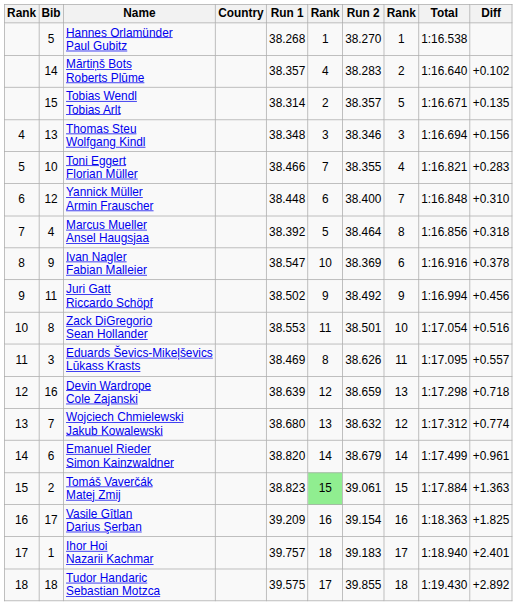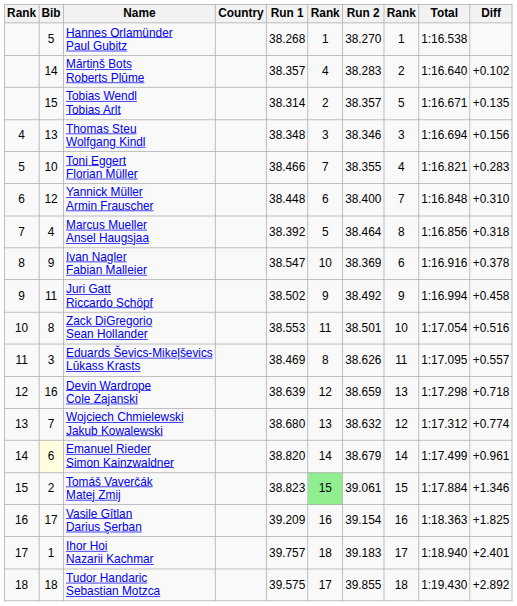 <table class="wikitable sortable" style="text-align:center">
 <tr>
 <th>Rank</th>
 <th>Bib</th>
 <th>Name</th>
 <th>Country</th>
 <th>Run 1</th>
 <th>Rank</th>
 <th>Run 2</th>
 <th>Rank</th>
 <th>Total</th>
 <th>Diff</th>
 </tr>
 <tr>
 <td></td>
 <td>5</td>
 <td align=left><a href='#'>Hannes Orlamünder</a><br><a href='#'>Paul Gubitz</a></td>
 <td align=left></td>
 <td>38.268</td>
 <td>1</td>
 <td>38.270</td>
 <td>1</td>
 <td>1:16.538</td>
 <td></td>
 </tr>
 <tr>
 <td></td>
 <td>14</td>
 <td align=left><a href='#'>Mārtiņš Bots</a><br><a href='#'>Roberts Plūme</a></td>
 <td align=left></td>
 <td>38.357</td>
 <td>4</td>
 <td>38.283</td>
 <td>2</td>
 <td>1:16.640</td>
 <td>+0.102</td>
 </tr>
 <tr>
 <td></td>
 <td>15</td>
 <td align=left><a href='#'>Tobias Wendl</a><br><a href='#'>Tobias Arlt</a></td>
 <td align=left></td>
 <td>38.314</td>
 <td>2</td>
 <td>38.357</td>
 <td>5</td>
 <td>1:16.671</td>
 <td>+0.135</td>
 </tr>
 <tr>
 <td>4</td>
 <td>13</td>
 <td align=left><a href='#'>Thomas Steu</a><br><a href='#'>Wolfgang Kindl</a></td>
 <td align=left></td>
 <td>38.348</td>
 <td>3</td>
 <td>38.346</td>
 <td>3</td>
 <td>1:16.694</td>
 <td>+0.156</td>
 </tr>
 <tr>
 <td>5</td>
 <td>10</td>
 <td align=left><a href='#'>Toni Eggert</a><br><a href='#'>Florian Müller</a></td>
 <td align=left></td>
 <td>38.466</td>
 <td>7</td>
 <td>38.355</td>
 <td>4</td>
 <td>1:16.821</td>
 <td>+0.283</td>
 </tr>
 <tr>
 <td>6</td>
 <td>12</td>
 <td align=left><a href='#'>Yannick Müller</a><br><a href='#'>Armin Frauscher</a></td>
 <td align=left></td>
 <td>38.448</td>
 <td>6</td>
 <td>38.400</td>
 <td>7</td>
 <td>1:16.848</td>
 <td>+0.310</td>
 </tr>
 <tr>
 <td>7</td>
 <td>4</td>
 <td align=left><a href='#'>Marcus Mueller</a><br><a href='#'>Ansel Haugsjaa</a></td>
 <td align=left></td>
 <td>38.392</td>
 <td>5</td>
 <td>38.464</td>
 <td>8</td>
 <td>1:16.856</td>
 <td>+0.318</td>
 </tr>
 <tr>
 <td>8</td>
 <td>9</td>
 <td align=left><a href='#'>Ivan Nagler</a><br><a href='#'>Fabian Malleier</a></td>
 <td align=left></td>
 <td>38.547</td>
 <td>10</td>
 <td>38.369</td>
 <td>6</td>
 <td>1:16.916</td>
 <td>+0.378</td>
 </tr>
 <tr>
 <td>9</td>
 <td>11</td>
 <td align=left><a href='#'>Juri Gatt</a><br><a href='#'>Riccardo Schöpf</a></td>
 <td align=left></td>
 <td>38.502</td>
 <td>9</td>
 <td>38.492</td>
 <td>9</td>
 <td>1:16.994</td>
-<td>+0.456</td>
+<td>+0.458</td>
 </tr>
 <tr>
 <td>10</td>
 <td>8</td>
 <td align=left><a href='#'>Zack DiGregorio</a><br><a href='#'>Sean Hollander</a></td>
 <td align=left></td>
 <td>38.553</td>
 <td>11</td>
 <td>38.501</td>
 <td>10</td>
 <td>1:17.054</td>
 <td>+0.516</td>
 </tr>
 <tr>
 <td>11</td>
 <td>3</td>
 <td align=left><a href='#'>Eduards Ševics-Mikeļševics</a><br><a href='#'>Lūkass Krasts</a></td>
 <td align=left></td>
 <td>38.469</td>
 <td>8</td>
 <td>38.626</td>
 <td>11</td>
 <td>1:17.095</td>
 <td>+0.557</td>
 </tr>
 <tr>
 <td>12</td>
 <td>16</td>
 <td align=left><a href='#'>Devin Wardrope</a><br><a href='#'>Cole Zajanski</a></td>
 <td align=left></td>
 <td>38.639</td>
 <td>12</td>
 <td>38.659</td>
 <td>13</td>
 <td>1:17.298</td>
 <td>+0.718</td>
 </tr>
 <tr>
 <td>13</td>
 <td>7</td>
 <td align=left><a href='#'>Wojciech Chmielewski</a><br><a href='#'>Jakub Kowalewski</a></td>
 <td align=left></td>
 <td>38.680</td>
 <td>13</td>
 <td>38.632</td>
 <td>12</td>
 <td>1:17.312</td>
 <td>+0.774</td>
 </tr>
 <tr>
 <td>14</td>
-<td>6</td>
+<td style="background: lightyellow;">6</td>
 <td align=left><a href='#'>Emanuel Rieder</a><br><a href='#'>Simon Kainzwaldner</a></td>
 <td align=left></td>
 <td>38.820</td>
 <td>14</td>
 <td>38.679</td>
 <td>14</td>
 <td>1:17.499</td>
 <td>+0.961</td>
 </tr>
 <tr>
 <td>15</td>
 <td>2</td>
 <td align=left><a href='#'>Tomáš Vaverčák</a><br><a href='#'>Matej Zmij</a></td>
 <td align=left></td>
 <td>38.823</td>
 <td style="background: lightgreen;">15</td>
 <td>39.061</td>
 <td>15</td>
 <td>1:17.884</td>
-<td>+1.363</td>
+<td>+1.346</td>
 </tr>
 <tr>
 <td>16</td>
 <td>17</td>
 <td align=left><a href='#'>Vasile Gîtlan</a><br><a href='#'>Darius Şerban</a></td>
 <td align=left></td>
 <td>39.209</td>
 <td>16</td>
 <td>39.154</td>
 <td>16</td>
 <td>1:18.363</td>
 <td>+1.825</td>
 </tr>
 <tr>
 <td>17</td>
 <td>1</td>
 <td align=left><a href='#'>Ihor Hoi</a><br><a href='#'>Nazarii Kachmar</a></td>
 <td align=left></td>
 <td>39.757</td>
 <td>18</td>
 <td>39.183</td>
 <td>17</td>
 <td>1:18.940</td>
 <td>+2.401</td>
 </tr>
 <tr>
 <td>18</td>
 <td>18</td>
 <td align=left><a href='#'>Tudor Handaric</a><br><a href='#'>Sebastian Motzca</a></td>
 <td align=left></td>
 <td>39.575</td>
 <td>17</td>
 <td>39.855</td>
 <td>18</td>
 <td>1:19.430</td>
 <td>+2.892</td>
 </tr>
 </table>
